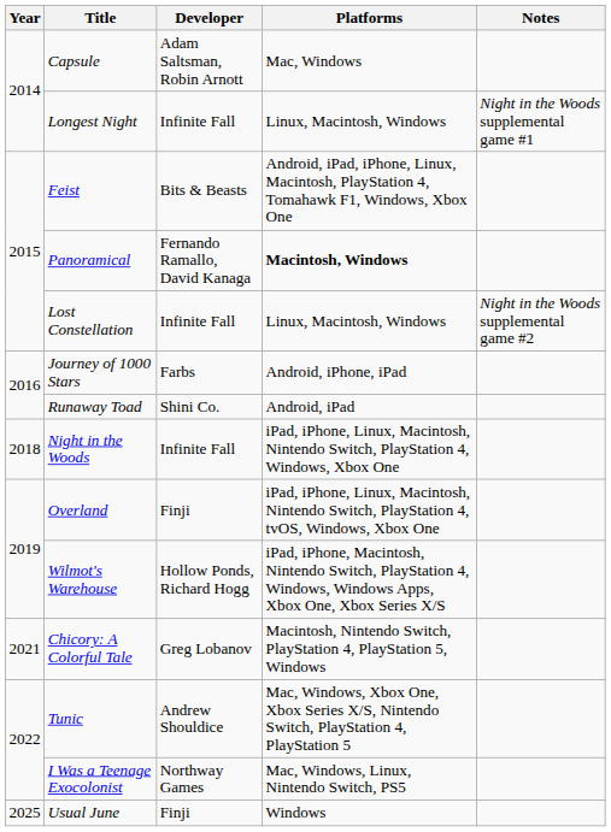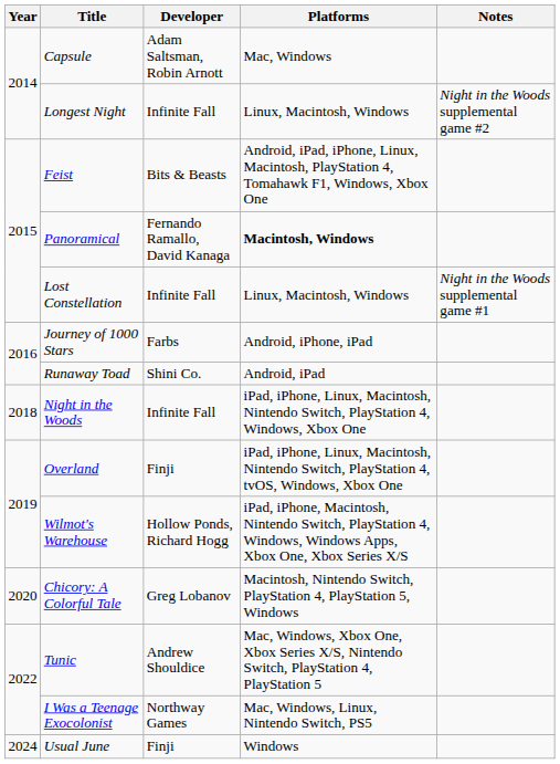 <table class="wikitable">
 <tr>
 <th>Year</th>
 <th>Title</th>
 <th>Developer</th>
 <th>Platforms</th>
 <th>Notes</th>
 </tr>
 <tr>
 <td rowspan="2">2014</td>
 <td><em>Capsule</em></td>
 <td>Adam Saltsman, Robin Arnott</td>
 <td>Mac, Windows</td>
 <td></td>
 </tr>
 <tr>
 <td><em>Longest Night</em></td>
 <td>Infinite Fall</td>
 <td>Linux, Macintosh, Windows</td>
-<td><em>Night in the Woods</em> supplemental game #1</td>
+<td><em>Night in the Woods</em> supplemental game #2</td>
 </tr>
 <tr>
 <td rowspan="3">2015</td>
 <td><a href='#'><em>Feist</em></a></td>
 <td>Bits & Beasts</td>
 <td>Android, iPad, iPhone, Linux, Macintosh, PlayStation 4, Tomahawk F1, Windows, Xbox One</td>
 <td></td>
 </tr>
 <tr>
 <td><em><a href='#'>Panoramical</a></em></td>
 <td>Fernando Ramallo, David Kanaga</td>
 <td><strong>Macintosh, Windows</strong></td>
 <td></td>
 </tr>
 <tr>
 <td><em>Lost Constellation</em></td>
 <td>Infinite Fall</td>
 <td>Linux, Macintosh, Windows</td>
-<td><em>Night in the Woods</em> supplemental game #2</td>
+<td><em>Night in the Woods</em> supplemental game #1</td>
 </tr>
 <tr>
 <td rowspan="2">2016</td>
 <td><em>Journey of 1000 Stars</em></td>
 <td>Farbs</td>
 <td>Android, iPhone, iPad</td>
 <td></td>
 </tr>
 <tr>
 <td><em>Runaway Toad</em></td>
 <td>Shini Co.</td>
 <td>Android, iPad</td>
 <td></td>
 </tr>
 <tr>
 <td>2018</td>
 <td><em><a href='#'>Night in the Woods</a></em></td>
 <td>Infinite Fall</td>
 <td>iPad, iPhone, Linux, Macintosh, Nintendo Switch, PlayStation 4, Windows, Xbox One</td>
 <td></td>
 </tr>
 <tr>
 <td rowspan="2">2019</td>
 <td><em><a href='#'>Overland</a></em></td>
 <td>Finji</td>
 <td>iPad, iPhone, Linux, Macintosh, Nintendo Switch, PlayStation 4, tvOS, Windows, Xbox One</td>
 <td></td>
 </tr>
 <tr>
 <td><em><a href='#'>Wilmot's Warehouse</a></em></td>
 <td>Hollow Ponds, Richard Hogg</td>
 <td>iPad, iPhone, Macintosh, Nintendo Switch, PlayStation 4, Windows, Windows Apps, Xbox One, Xbox Series X/S</td>
 <td></td>
 </tr>
 <tr>
-<td>2021</td>
+<td>2020</td>
 <td><em><a href='#'>Chicory: A Colorful Tale</a></em></td>
 <td>Greg Lobanov</td>
 <td>Macintosh, Nintendo Switch, PlayStation 4, PlayStation 5, Windows</td>
 <td></td>
 </tr>
 <tr>
 <td rowspan="2">2022</td>
 <td><em><a href='#'>Tunic</a></em></td>
 <td>Andrew Shouldice</td>
 <td>Mac, Windows, Xbox One, Xbox Series X/S, Nintendo Switch, PlayStation 4, PlayStation 5</td>
 <td></td>
 </tr>
 <tr>
 <td><em><a href='#'>I Was a Teenage Exocolonist</a></em></td>
 <td>Northway Games</td>
 <td>Mac, Windows, Linux, Nintendo Switch, PS5</td>
 <td></td>
 </tr>
 <tr>
-<td>2025</td>
+<td>2024</td>
 <td><em>Usual June</em></td>
 <td>Finji</td>
 <td>Windows</td>
 <td></td>
 </tr>
 </table>
